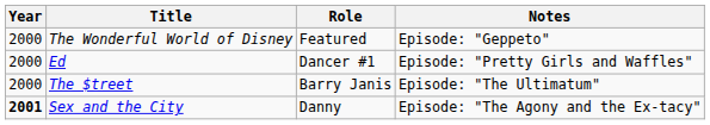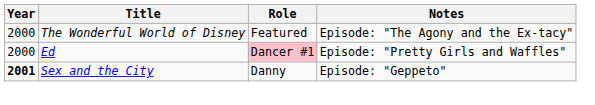 <table class="wikitable" border="1">
 <tr>
 <th>Year</th>
 <th>Title</th>
 <th>Role</th>
 <th>Notes</th>
 </tr>
 <tr>
 <td>2000</td>
 <td><em>The Wonderful World of Disney</em></td>
 <td>Featured</td>
-<td>Episode: "Geppeto"</td>
+<td>Episode: "The Agony and the Ex-tacy"</td>
 </tr>
 <tr>
 <td>2000</td>
 <td><em><a href='#'>Ed</a></em></td>
-<td>Dancer #1</td>
+<td style="background: pink;">Dancer #1</td>
 <td>Episode: "Pretty Girls and Waffles"</td>
-</tr>
-<tr>
-<td>2000</td>
-<td><em><a href='#'>The $treet</a></em></td>
-<td>Barry Janis</td>
-<td>Episode: "The Ultimatum"</td>
 </tr>
 <tr>
 <td><strong>2001</strong></td>
 <td><em><a href='#'>Sex and the City</a></em></td>
 <td>Danny</td>
-<td>Episode: "The Agony and the Ex-tacy"</td>
+<td>Episode: "Geppeto"</td>
 </tr>
 </table>
